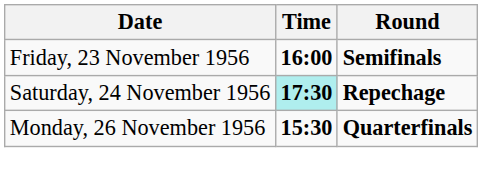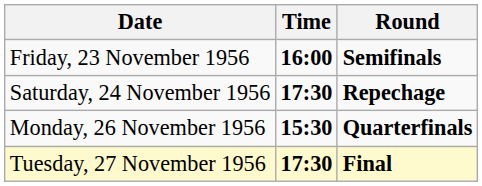 <table class="wikitable">
 <tr>
 <th>Date</th>
 <th>Time</th>
 <th>Round</th>
 </tr>
 <tr>
 <td>Friday, 23 November 1956</td>
 <td><strong>16:00</strong></td>
 <td><strong>Semifinals</strong></td>
 </tr>
 <tr>
 <td>Saturday, 24 November 1956</td>
-<td style="background: paleturquoise;"><strong>17:30</strong></td>
+<td><strong>17:30</strong></td>
 <td><strong>Repechage</strong></td>
 </tr>
 <tr>
 <td>Monday, 26 November 1956</td>
 <td><strong>15:30</strong></td>
 <td><strong>Quarterfinals</strong></td>
 </tr>
+<tr style=background:lemonchiffon>
+<td>Tuesday, 27 November 1956</td>
+<td><strong>17:30</strong></td>
+<td><strong>Final</strong></td>
+</tr>
 </table>
